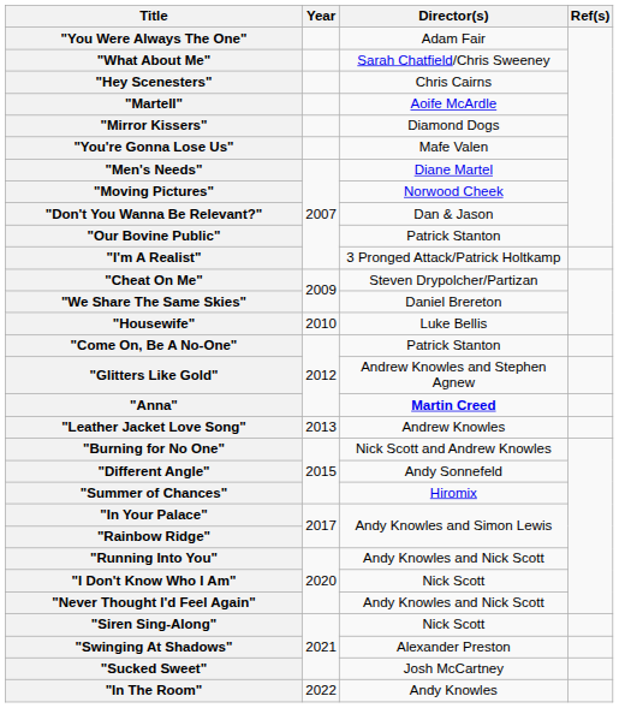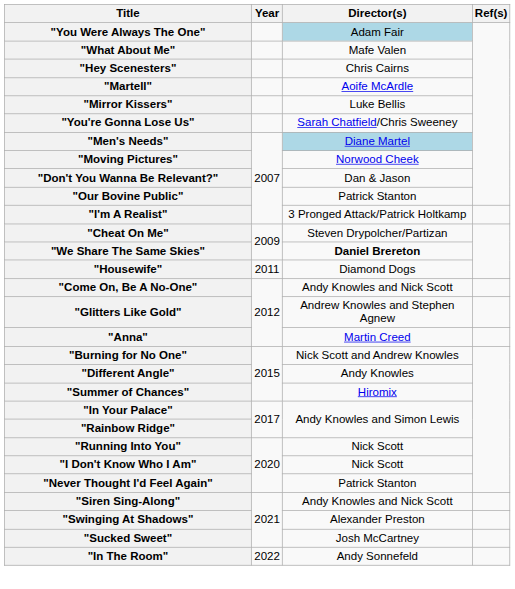 <table class="wikitable plainrowheaders" style="text-align:center;">
 <tr>
 <th scope="col" style="width:21em;">Title</th>
 <th scope="col">Year</th>
 <th scope="col" style="width:16em;">Director(s)</th>
 <th>Ref(s)</th>
 </tr>
 <tr>
 <th scope="row">"You Were Always The One"</th>
 <td></td>
-<td>Adam Fair</td>
+<td style="background: lightblue;">Adam Fair</td>
 <td rowspan="10"></td>
 </tr>
 <tr>
 <th scope="row">"What About Me"</th>
 <td></td>
-<td><a href='#'>Sarah Chatfield</a>/Chris Sweeney</td>
+<td>Mafe Valen</td>
 </tr>
 <tr>
 <th scope="row">"Hey Scenesters"</th>
 <td></td>
 <td>Chris Cairns</td>
 </tr>
 <tr>
 <th scope="row">"Martell"</th>
 <td></td>
 <td><a href='#'>Aoife McArdle</a></td>
 </tr>
 <tr>
 <th scope="row">"Mirror Kissers"</th>
 <td></td>
-<td>Diamond Dogs</td>
+<td>Luke Bellis</td>
 </tr>
 <tr>
 <th scope="row">"You're Gonna Lose Us"</th>
 <td></td>
-<td>Mafe Valen</td>
+<td><a href='#'>Sarah Chatfield</a>/Chris Sweeney</td>
 </tr>
 <tr>
 <th scope="row">"Men's Needs"</th>
 <td rowspan="5">2007</td>
-<td><a href='#'>Diane Martel</a></td>
+<td style="background: lightblue;"><a href='#'>Diane Martel</a></td>
 </tr>
 <tr>
 <th scope="row">"Moving Pictures"</th>
 <td><a href='#'>Norwood Cheek</a></td>
 </tr>
 <tr>
 <th scope="row">"Don't You Wanna Be Relevant?"</th>
 <td>Dan & Jason</td>
 </tr>
 <tr>
 <th scope="row">"Our Bovine Public"</th>
 <td>Patrick Stanton</td>
 </tr>
 <tr>
 <th scope="row">"I'm A Realist"</th>
 <td>3 Pronged Attack/Patrick Holtkamp</td>
 <td></td>
 </tr>
 <tr>
 <th scope="row">"Cheat On Me"</th>
 <td rowspan="2">2009</td>
 <td>Steven Drypolcher/Partizan</td>
 <td rowspan="3"></td>
 </tr>
 <tr>
 <th scope="row">"We Share The Same Skies"</th>
-<td>Daniel Brereton</td>
+<td><strong>Daniel Brereton</strong></td>
 </tr>
 <tr>
 <th scope="row">"Housewife"</th>
-<td>2010</td>
-<td>Luke Bellis</td>
+<td>2011</td>
+<td>Diamond Dogs</td>
 </tr>
 <tr>
 <th scope="row">"Come On, Be A No-One"</th>
 <td rowspan="3">2012</td>
-<td>Patrick Stanton</td>
+<td>Andy Knowles and Nick Scott</td>
 <td></td>
 </tr>
 <tr>
 <th scope="row">"Glitters Like Gold"</th>
 <td>Andrew Knowles and Stephen Agnew</td>
 <td></td>
 </tr>
 <tr>
 <th scope="row">"Anna"</th>
-<td><strong><a href='#'>Martin Creed</a></strong></td>
-<td></td>
-</tr>
-<tr>
-<th scope="row">"Leather Jacket Love Song"</th>
-<td>2013</td>
-<td>Andrew Knowles</td>
+<td><a href='#'>Martin Creed</a></td>
 <td></td>
 </tr>
 <tr>
 <th scope="row">"Burning for No One"</th>
 <td rowspan="3">2015</td>
 <td>Nick Scott and Andrew Knowles</td>
 <td rowspan="8"></td>
 </tr>
 <tr>
 <th scope="row">"Different Angle"</th>
-<td>Andy Sonnefeld</td>
+<td>Andy Knowles</td>
 </tr>
 <tr>
 <th scope="row">"Summer of Chances"</th>
 <td><a href='#'>Hiromix</a></td>
 </tr>
 <tr>
 <th scope="row">"In Your Palace"</th>
 <td rowspan="2">2017</td>
 <td rowspan="2">Andy Knowles and Simon Lewis</td>
 </tr>
 <tr>
 <th scope="row">"Rainbow Ridge"</th>
 </tr>
 <tr>
 <th scope="row">"Running Into You"</th>
 <td rowspan="3">2020</td>
-<td>Andy Knowles and Nick Scott</td>
+<td>Nick Scott</td>
 </tr>
 <tr>
 <th scope="row">"I Don't Know Who I Am"</th>
 <td>Nick Scott</td>
 </tr>
 <tr>
 <th scope="row">"Never Thought I'd Feel Again"</th>
-<td>Andy Knowles and Nick Scott</td>
+<td>Patrick Stanton</td>
 </tr>
 <tr>
 <th scope="row">"Siren Sing-Along"</th>
 <td rowspan="3">2021</td>
-<td>Nick Scott</td>
+<td>Andy Knowles and Nick Scott</td>
 <td></td>
 </tr>
 <tr>
 <th scope="row">"Swinging At Shadows"</th>
 <td>Alexander Preston</td>
 <td></td>
 </tr>
 <tr>
 <th scope="row">"Sucked Sweet"</th>
 <td>Josh McCartney</td>
 <td></td>
 </tr>
 <tr>
 <th scope="row">"In The Room"</th>
 <td rowspan="3">2022</td>
-<td>Andy Knowles</td>
+<td>Andy Sonnefeld</td>
 <td></td>
 </tr>
 </table>
